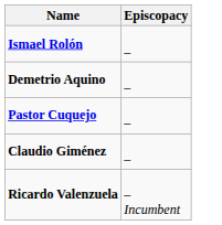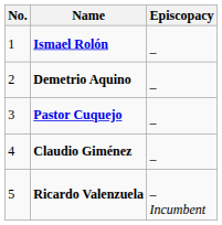 <table class="wikitable">
 <tr>
+<th>No.</th>
 <th>Name</th>
 <th>Episcopacy</th>
 </tr>
 <tr>
+<td>1</td>
 <td><a href='#'><strong>Ismael Rolón</strong></a><br></td>
 <td><br>–<br></td>
 </tr>
 <tr>
+<td>2</td>
 <td><strong>Demetrio Aquino</strong><br></td>
 <td><br>–<br></td>
 </tr>
 <tr>
+<td>3</td>
 <td><a href='#'><strong>Pastor Cuquejo</strong></a><br></td>
 <td><br>–<br></td>
 </tr>
 <tr>
+<td>4</td>
 <td><strong>Claudio Giménez</strong><br></td>
 <td><br>–<br></td>
 </tr>
 <tr>
+<td>5</td>
 <td><strong>Ricardo Valenzuela</strong><br></td>
 <td><br>–<br><em>Incumbent</em></td>
 </tr>
 </table>
